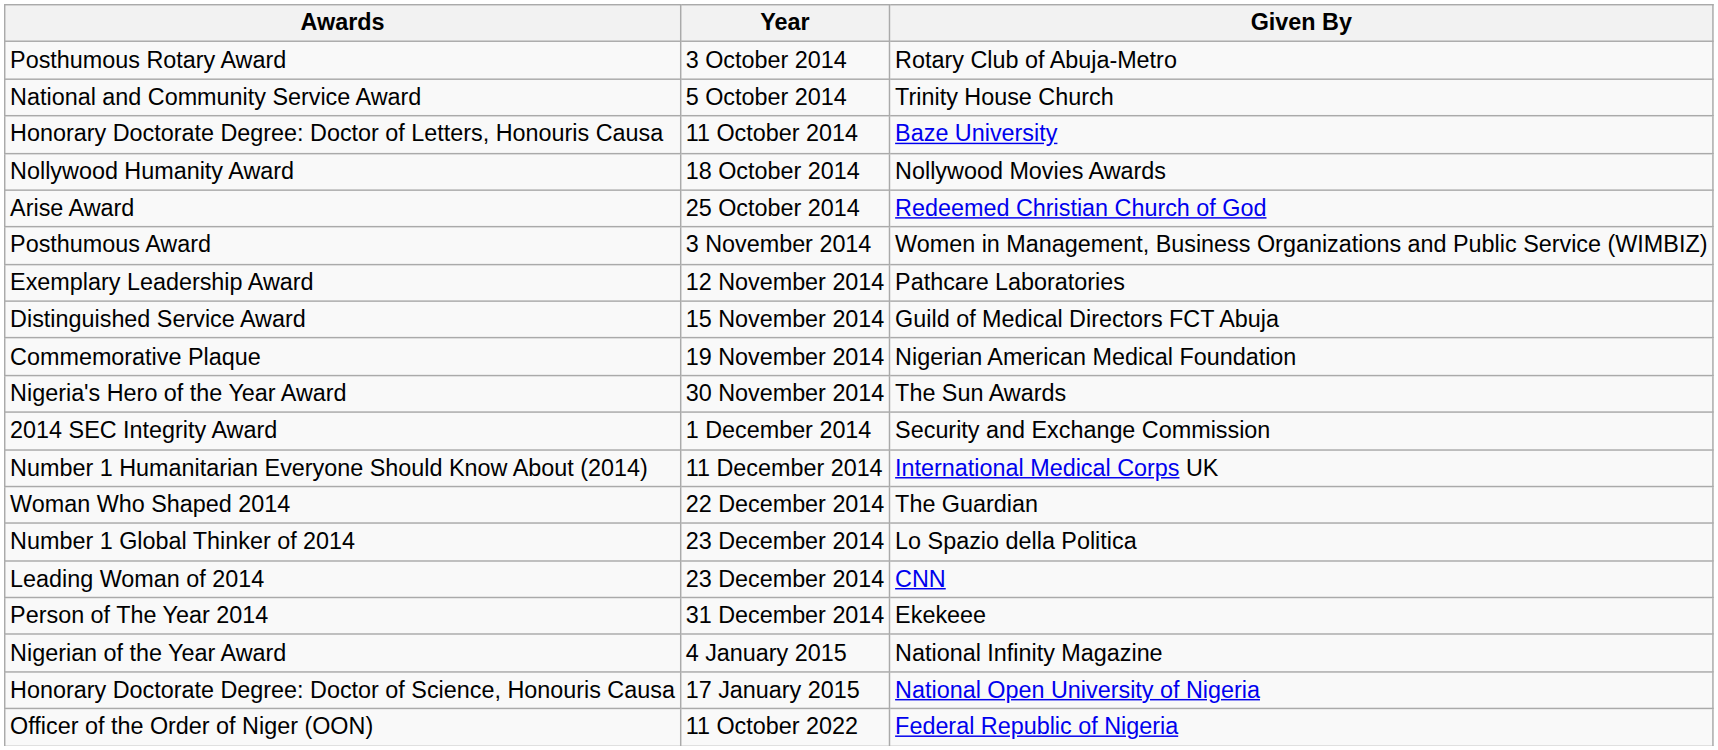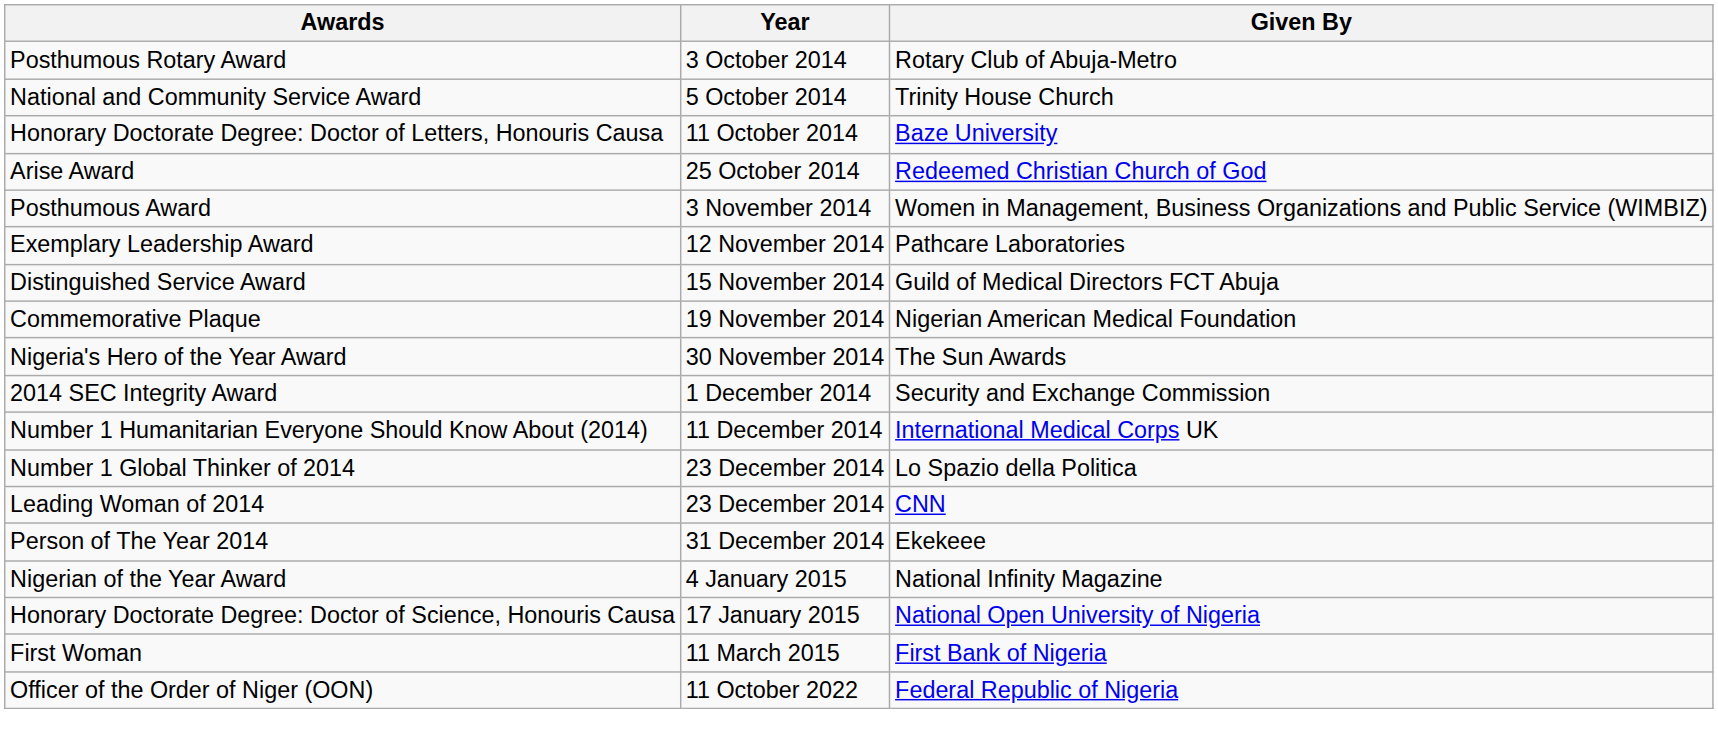 <table class="wikitable">
 <tr>
 <th>Awards</th>
 <th>Year</th>
 <th>Given By</th>
 </tr>
 <tr>
 <td>Posthumous Rotary Award</td>
 <td>3 October 2014</td>
 <td>Rotary Club of Abuja-Metro</td>
 </tr>
 <tr>
 <td>National and Community Service Award</td>
 <td>5 October 2014</td>
 <td>Trinity House Church</td>
 </tr>
 <tr>
 <td>Honorary Doctorate Degree: Doctor of Letters, Honouris Causa</td>
 <td>11 October 2014</td>
 <td><a href='#'>Baze University</a></td>
-</tr>
-<tr>
-<td>Nollywood Humanity Award</td>
-<td>18 October 2014</td>
-<td>Nollywood Movies Awards</td>
 </tr>
 <tr>
 <td>Arise Award</td>
 <td>25 October 2014</td>
 <td><a href='#'>Redeemed Christian Church of God</a></td>
 </tr>
 <tr>
 <td>Posthumous Award</td>
 <td>3 November 2014</td>
 <td>Women in Management, Business Organizations and Public Service (WIMBIZ)</td>
 </tr>
 <tr>
 <td>Exemplary Leadership Award</td>
 <td>12 November 2014</td>
 <td>Pathcare Laboratories</td>
 </tr>
 <tr>
 <td>Distinguished Service Award</td>
 <td>15 November 2014</td>
 <td>Guild of Medical Directors FCT Abuja</td>
 </tr>
 <tr>
 <td>Commemorative Plaque</td>
 <td>19 November 2014</td>
 <td>Nigerian American Medical Foundation</td>
 </tr>
 <tr>
 <td>Nigeria's Hero of the Year Award</td>
 <td>30 November 2014</td>
 <td>The Sun Awards</td>
 </tr>
 <tr>
 <td>2014 SEC Integrity Award</td>
 <td>1 December 2014</td>
 <td>Security and Exchange Commission</td>
 </tr>
 <tr>
 <td>Number 1 Humanitarian Everyone Should Know About (2014)</td>
 <td>11 December 2014</td>
 <td><a href='#'>International Medical Corps</a> UK</td>
 </tr>
 <tr>
-<td>Woman Who Shaped 2014</td>
-<td>22 December 2014</td>
-<td>The Guardian</td>
-</tr>
-<tr>
 <td>Number 1 Global Thinker of 2014</td>
 <td>23 December 2014</td>
 <td>Lo Spazio della Politica</td>
 </tr>
 <tr>
 <td>Leading Woman of 2014</td>
 <td>23 December 2014</td>
 <td><a href='#'>CNN</a></td>
 </tr>
 <tr>
 <td>Person of The Year 2014</td>
 <td>31 December 2014</td>
 <td>Ekekeee</td>
 </tr>
 <tr>
 <td>Nigerian of the Year Award</td>
 <td>4 January 2015</td>
 <td>National Infinity Magazine</td>
 </tr>
 <tr>
 <td>Honorary Doctorate Degree: Doctor of Science, Honouris Causa</td>
 <td>17 January 2015</td>
 <td><a href='#'>National Open University of Nigeria</a></td>
 </tr>
 <tr>
+<td>First Woman</td>
+<td>11 March 2015</td>
+<td><a href='#'>First Bank of Nigeria</a></td>
+</tr>
+<tr>
 <td>Officer of the Order of Niger (OON)</td>
 <td>11 October 2022</td>
 <td><a href='#'>Federal Republic of Nigeria</a></td>
 </tr>
 </table>
